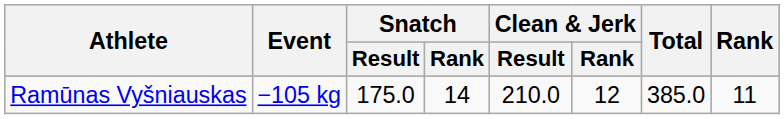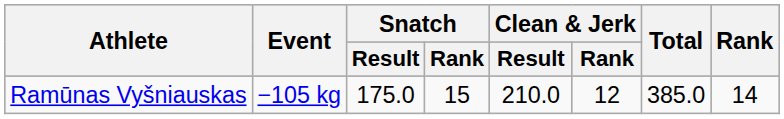 <table class="wikitable" style="font-size:90%">
 <tr>
 <th rowspan="2">Athlete</th>
 <th rowspan="2">Event</th>
 <th colspan="2">Snatch</th>
 <th colspan="2">Clean & Jerk</th>
 <th rowspan="2">Total</th>
 <th rowspan="2">Rank</th>
 </tr>
 <tr style="font-size:95%">
 <th>Result</th>
 <th>Rank</th>
 <th>Result</th>
 <th>Rank</th>
 </tr>
 <tr align=center>
 <td align=left><a href='#'>Ramūnas Vyšniauskas</a></td>
 <td align=left><a href='#'>−105 kg</a></td>
 <td>175.0</td>
-<td>14</td>
+<td>15</td>
 <td>210.0</td>
 <td>12</td>
 <td>385.0</td>
-<td>11</td>
+<td>14</td>
 </tr>
 </table>
